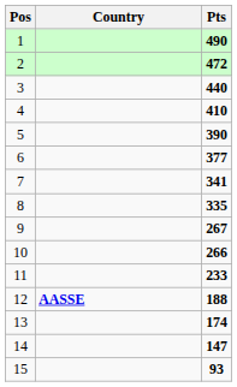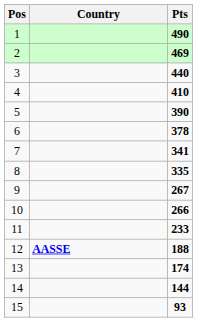 <table class="wikitable" style="text-align: center; font-size:95%">
 <tr>
 <th width="25">Pos</th>
 <th width="170">Country</th>
 <th width="25">Pts</th>
 </tr>
 <tr bgcolor=ccffcc>
 <td>1</td>
 <td align="left"></td>
 <td><strong>490</strong></td>
 </tr>
 <tr bgcolor=ccffcc>
 <td>2</td>
 <td align="left"></td>
-<td><strong>472</strong></td>
+<td><strong>469</strong></td>
 </tr>
 <tr>
 <td>3</td>
 <td align="left"></td>
 <td><strong>440</strong></td>
 </tr>
 <tr>
 <td>4</td>
 <td align="left"></td>
 <td><strong>410</strong></td>
 </tr>
 <tr>
 <td>5</td>
 <td align="left"></td>
 <td><strong>390</strong></td>
 </tr>
 <tr>
 <td>6</td>
 <td align="left"></td>
-<td><strong>377</strong></td>
+<td><strong>378</strong></td>
 </tr>
 <tr>
 <td>7</td>
 <td align="left"></td>
 <td><strong>341</strong></td>
 </tr>
 <tr>
 <td>8</td>
 <td align="left"></td>
 <td><strong>335</strong></td>
 </tr>
 <tr>
 <td>9</td>
 <td align="left"></td>
 <td><strong>267</strong></td>
 </tr>
 <tr>
 <td>10</td>
 <td align="left"></td>
 <td><strong>266</strong></td>
 </tr>
 <tr>
 <td>11</td>
 <td align="left"></td>
 <td><strong>233</strong></td>
 </tr>
 <tr>
 <td>12</td>
 <td align="left"><strong> <a href='#'>AASSE</a></strong></td>
 <td><strong>188</strong></td>
 </tr>
 <tr>
 <td>13</td>
 <td align="left"></td>
 <td><strong>174</strong></td>
 </tr>
 <tr>
 <td>14</td>
 <td align="left"></td>
-<td><strong>147</strong></td>
+<td><strong>144</strong></td>
 </tr>
 <tr>
 <td>15</td>
 <td align="left"></td>
 <td><strong>93</strong></td>
 </tr>
 </table>
